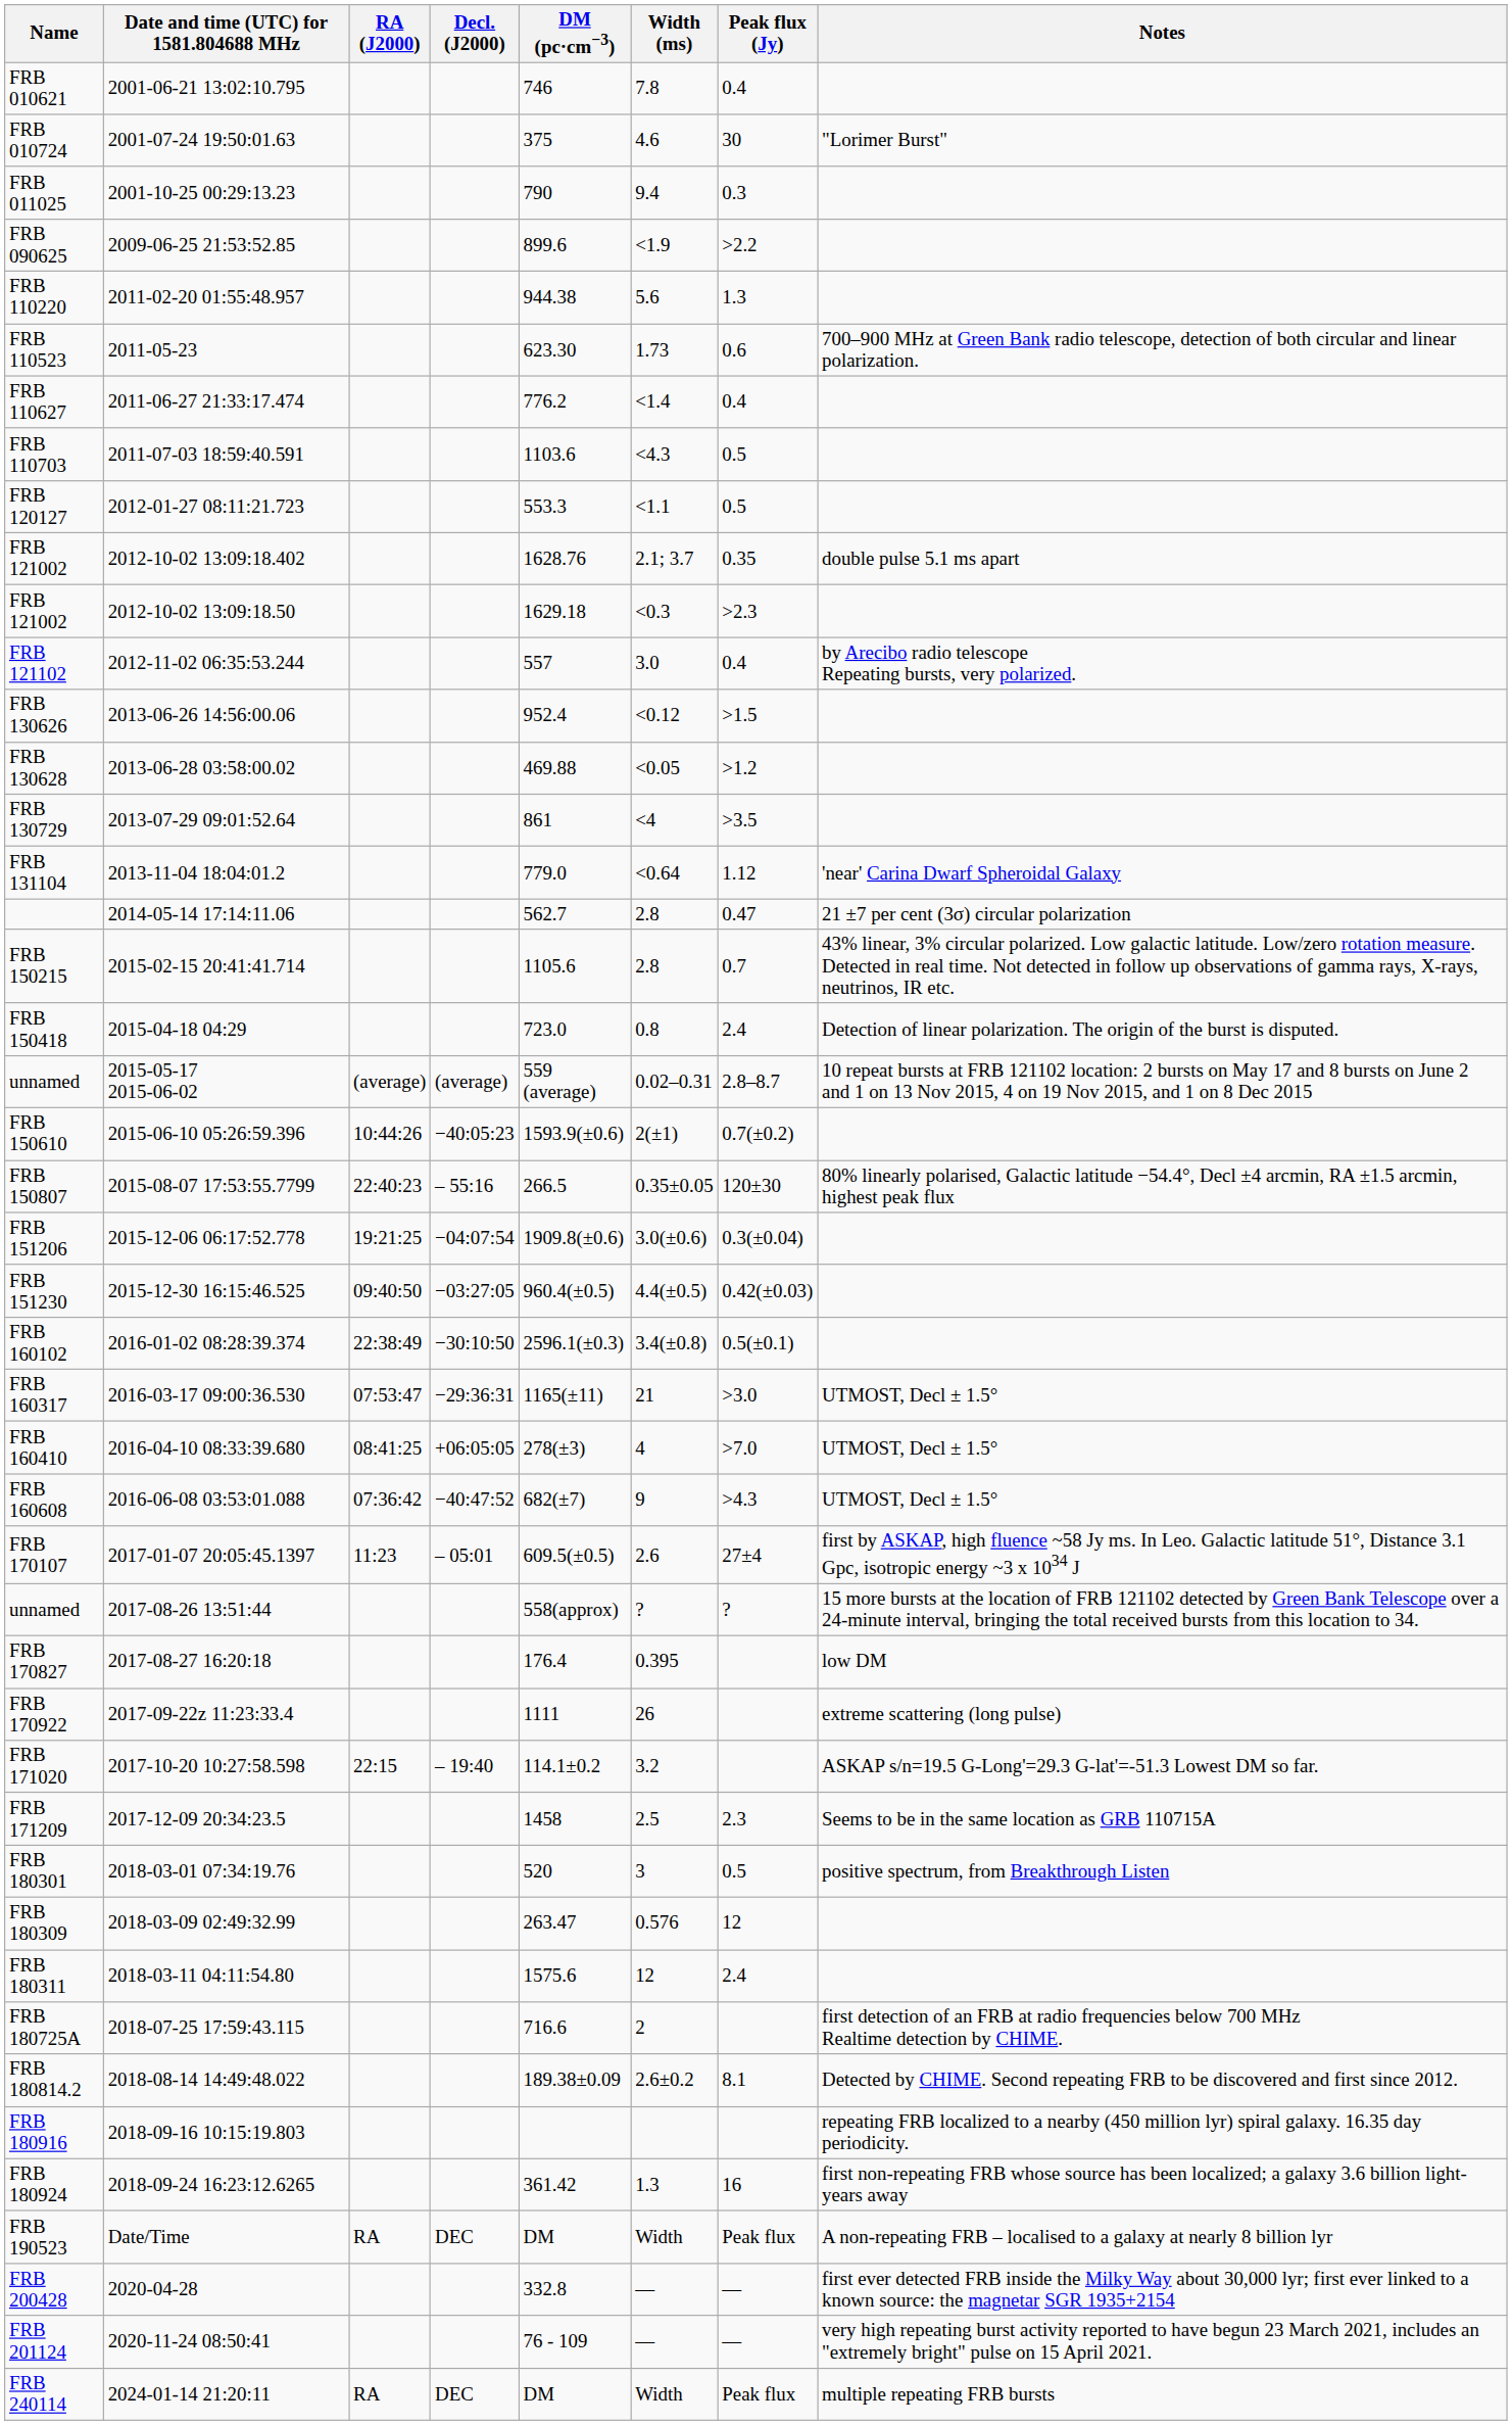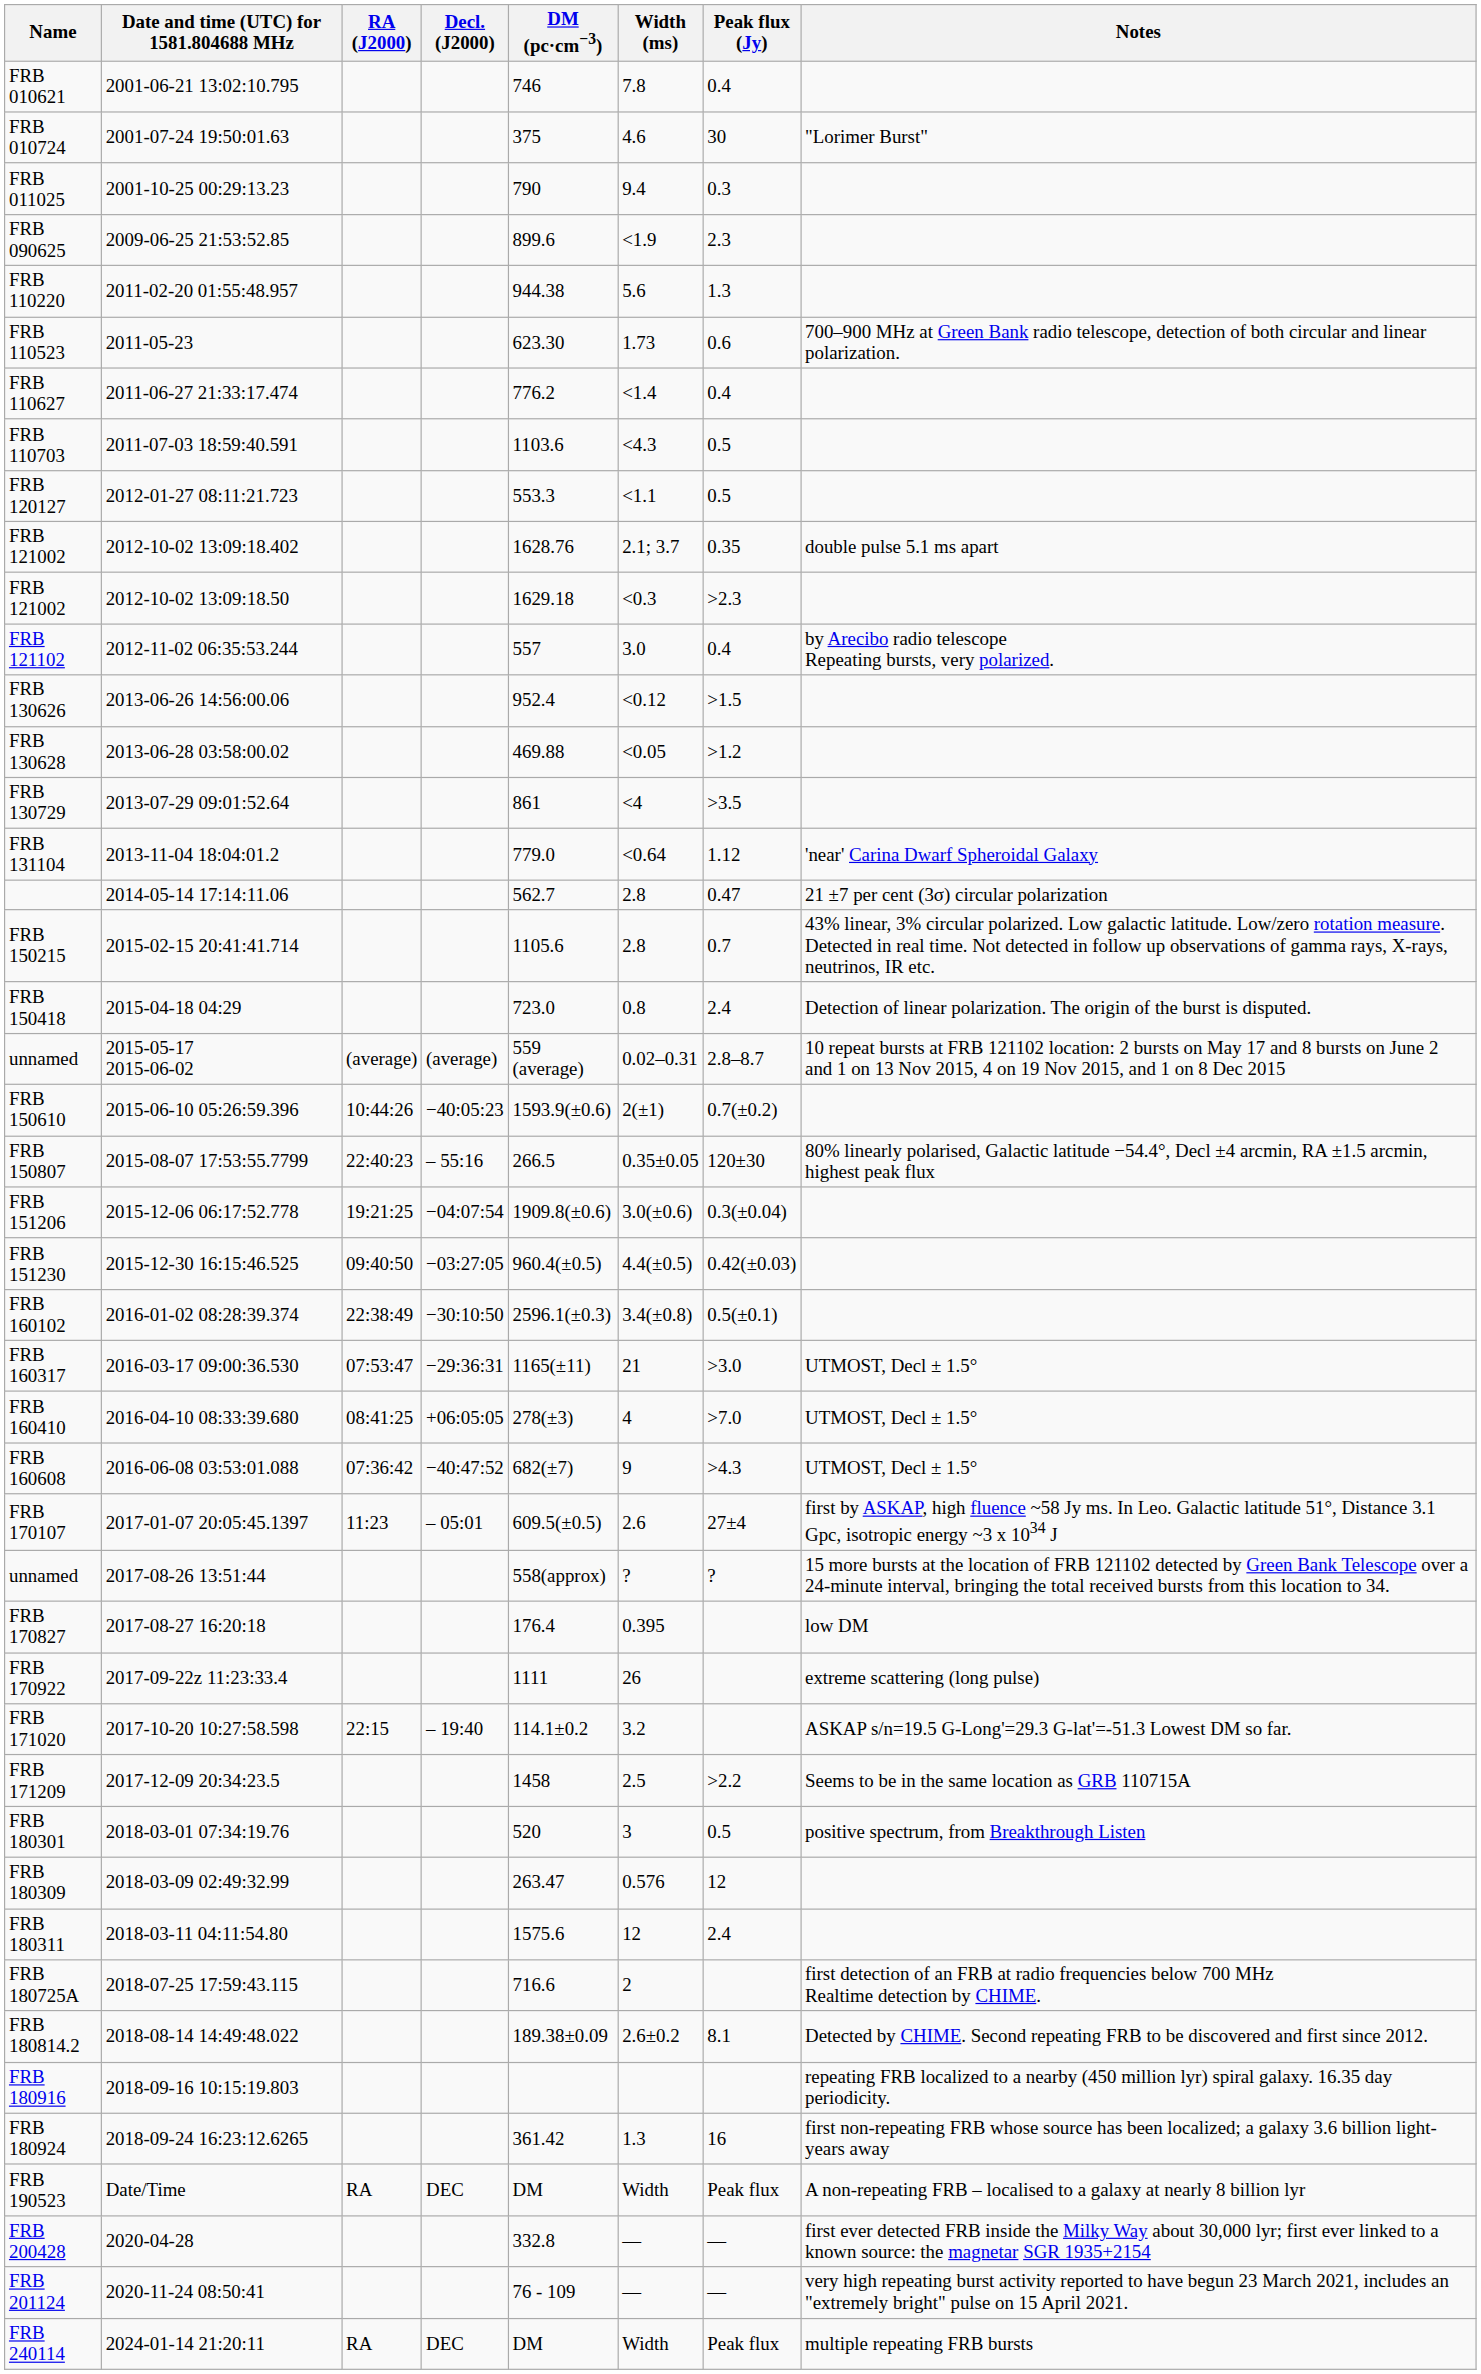 <table class="wikitable sortable">
 <tr>
 <th>Name</th>
 <th data-sort-type="date">Date and time (UTC) for 1581.804688 MHz</th>
 <th data-sort-type="number"><a href='#'>RA</a> <br> (<a href='#'>J2000</a>)</th>
 <th data-sort-type="number"><a href='#'>Decl.</a> <br> (J2000)</th>
 <th data-sort-type="number"><a href='#'>DM</a> <br> (pc·cm<sup>−3</sup>)</th>
 <th data-sort-type="number">Width <br> (ms)</th>
 <th data-sort-type="number">Peak flux <br> (<a href='#'>Jy</a>)</th>
 <th class="unsortable">Notes</th>
 </tr>
 <tr>
 <td>FRB 010621</td>
 <td>2001-06-21 13:02:10.795</td>
 <td></td>
 <td></td>
 <td>746</td>
 <td>7.8</td>
 <td>0.4</td>
 <td></td>
 </tr>
 <tr>
 <td>FRB 010724</td>
 <td>2001-07-24 19:50:01.63</td>
 <td></td>
 <td></td>
 <td>375</td>
 <td>4.6</td>
 <td>30</td>
 <td>"Lorimer Burst"</td>
 </tr>
 <tr>
 <td>FRB 011025</td>
 <td>2001-10-25 00:29:13.23</td>
 <td></td>
 <td></td>
 <td>790</td>
 <td>9.4</td>
 <td>0.3</td>
 <td></td>
 </tr>
 <tr>
 <td>FRB 090625</td>
 <td>2009-06-25 21:53:52.85</td>
 <td></td>
 <td></td>
 <td>899.6</td>
 <td><1.9</td>
-<td>>2.2</td>
+<td>2.3</td>
 <td></td>
 </tr>
 <tr>
 <td>FRB 110220</td>
 <td>2011-02-20 01:55:48.957</td>
 <td></td>
 <td></td>
 <td>944.38</td>
 <td>5.6</td>
 <td>1.3</td>
 <td></td>
 </tr>
 <tr>
 <td>FRB 110523 </td>
 <td>2011-05-23</td>
 <td></td>
 <td></td>
 <td>623.30</td>
 <td>1.73</td>
 <td>0.6</td>
 <td>700–900 MHz at <a href='#'>Green Bank</a> radio telescope, detection of both circular and linear polarization.</td>
 </tr>
 <tr>
 <td>FRB 110627</td>
 <td>2011-06-27 21:33:17.474</td>
 <td></td>
 <td></td>
 <td>776.2</td>
 <td><1.4</td>
 <td>0.4</td>
 <td></td>
 </tr>
 <tr>
 <td>FRB 110703</td>
 <td>2011-07-03 18:59:40.591</td>
 <td></td>
 <td></td>
 <td>1103.6</td>
 <td><4.3</td>
 <td>0.5</td>
 <td></td>
 </tr>
 <tr>
 <td>FRB 120127</td>
 <td>2012-01-27 08:11:21.723</td>
 <td></td>
 <td></td>
 <td>553.3</td>
 <td><1.1</td>
 <td>0.5</td>
 <td></td>
 </tr>
 <tr>
 <td>FRB 121002</td>
 <td>2012-10-02 13:09:18.402</td>
 <td></td>
 <td></td>
 <td>1628.76</td>
 <td>2.1; 3.7</td>
 <td>0.35</td>
 <td>double pulse 5.1 ms apart</td>
 </tr>
 <tr>
 <td>FRB 121002</td>
 <td>2012-10-02 13:09:18.50</td>
 <td></td>
 <td></td>
 <td>1629.18</td>
 <td><0.3</td>
 <td>>2.3</td>
 <td></td>
 </tr>
 <tr>
 <td><a href='#'>FRB 121102</a></td>
 <td>2012-11-02 06:35:53.244</td>
 <td></td>
 <td></td>
 <td>557</td>
 <td>3.0</td>
 <td>0.4</td>
 <td>by <a href='#'>Arecibo</a> radio telescope<br>Repeating bursts, very <a href='#'>polarized</a>.</td>
 </tr>
 <tr>
 <td>FRB 130626</td>
 <td>2013-06-26 14:56:00.06</td>
 <td></td>
 <td></td>
 <td>952.4</td>
 <td><0.12</td>
 <td>>1.5</td>
 <td></td>
 </tr>
 <tr>
 <td>FRB 130628</td>
 <td>2013-06-28 03:58:00.02</td>
 <td></td>
 <td></td>
 <td>469.88</td>
 <td><0.05</td>
 <td>>1.2</td>
 <td></td>
 </tr>
 <tr>
 <td>FRB 130729</td>
 <td>2013-07-29 09:01:52.64</td>
 <td></td>
 <td></td>
 <td>861</td>
 <td><4</td>
 <td>>3.5</td>
 <td></td>
 </tr>
 <tr>
 <td>FRB 131104</td>
 <td>2013-11-04 18:04:01.2</td>
 <td></td>
 <td></td>
 <td>779.0</td>
 <td><0.64</td>
 <td>1.12</td>
 <td>'near' <a href='#'>Carina Dwarf Spheroidal Galaxy</a></td>
 </tr>
 <tr>
 <td></td>
 <td>2014-05-14 17:14:11.06</td>
 <td></td>
 <td></td>
 <td>562.7</td>
 <td>2.8</td>
 <td>0.47</td>
 <td>21 ±7 per cent (3σ) circular polarization</td>
 </tr>
 <tr>
 <td>FRB 150215</td>
 <td>2015-02-15 20:41:41.714 </td>
 <td></td>
 <td></td>
 <td>1105.6</td>
 <td>2.8</td>
 <td>0.7</td>
 <td>43% linear, 3% circular polarized. Low galactic latitude. Low/zero <a href='#'>rotation measure</a>. Detected in real time. Not detected in follow up observations of gamma rays, X-rays, neutrinos, IR etc.</td>
 </tr>
 <tr>
 <td>FRB 150418</td>
 <td>2015-04-18 04:29</td>
 <td></td>
 <td></td>
 <td>723.0</td>
 <td>0.8</td>
 <td>2.4</td>
 <td>Detection of linear polarization. The origin of the burst is disputed.</td>
 </tr>
 <tr>
 <td>unnamed</td>
 <td>2015-05-17 <br> 2015-06-02</td>
 <td> (average)</td>
 <td> (average)</td>
 <td>559 (average)</td>
 <td>0.02–0.31</td>
 <td>2.8–8.7</td>
 <td>10 repeat bursts at FRB 121102 location: 2 bursts on May 17 and 8 bursts on June 2<br> and 1 on 13 Nov 2015, 4 on 19 Nov 2015, and 1 on 8 Dec 2015</td>
 </tr>
 <tr>
 <td>FRB 150610</td>
 <td>2015-06-10 05:26:59.396</td>
 <td>10:44:26</td>
 <td>−40:05:23</td>
 <td>1593.9(±0.6)</td>
 <td>2(±1)</td>
 <td>0.7(±0.2)</td>
 <td></td>
 </tr>
 <tr>
 <td>FRB 150807</td>
 <td>2015-08-07 17:53:55.7799</td>
 <td>22:40:23</td>
 <td>– 55:16</td>
 <td>266.5</td>
 <td>0.35±0.05</td>
 <td>120±30</td>
 <td>80% linearly polarised, Galactic latitude −54.4°, Decl ±4 arcmin, RA ±1.5 arcmin, highest peak flux</td>
 </tr>
 <tr>
 <td>FRB 151206</td>
 <td>2015-12-06 06:17:52.778</td>
 <td>19:21:25</td>
 <td>−04:07:54</td>
 <td>1909.8(±0.6)</td>
 <td>3.0(±0.6)</td>
 <td>0.3(±0.04)</td>
 <td></td>
 </tr>
 <tr>
 <td>FRB 151230</td>
 <td>2015-12-30 16:15:46.525</td>
 <td>09:40:50</td>
 <td>−03:27:05</td>
 <td>960.4(±0.5)</td>
 <td>4.4(±0.5)</td>
 <td>0.42(±0.03)</td>
 <td></td>
 </tr>
 <tr>
 <td>FRB 160102</td>
 <td>2016-01-02 08:28:39.374</td>
 <td>22:38:49</td>
 <td>−30:10:50</td>
 <td>2596.1(±0.3)</td>
 <td>3.4(±0.8)</td>
 <td>0.5(±0.1)</td>
 <td></td>
 </tr>
 <tr>
 <td>FRB 160317</td>
 <td>2016-03-17 09:00:36.530</td>
 <td>07:53:47</td>
 <td>−29:36:31</td>
 <td>1165(±11)</td>
 <td>21</td>
 <td>>3.0</td>
 <td>UTMOST, Decl ± 1.5°</td>
 </tr>
 <tr>
 <td>FRB 160410</td>
 <td>2016-04-10 08:33:39.680</td>
 <td>08:41:25</td>
 <td>+06:05:05</td>
 <td>278(±3)</td>
 <td>4</td>
 <td>>7.0</td>
 <td>UTMOST, Decl ± 1.5°</td>
 </tr>
 <tr>
 <td>FRB 160608</td>
 <td>2016-06-08 03:53:01.088</td>
 <td>07:36:42</td>
 <td>−40:47:52</td>
 <td>682(±7)</td>
 <td>9</td>
 <td>>4.3</td>
 <td>UTMOST, Decl ± 1.5°</td>
 </tr>
 <tr>
 <td>FRB 170107</td>
 <td>2017-01-07 20:05:45.1397</td>
 <td>11:23</td>
 <td>– 05:01</td>
 <td>609.5(±0.5)</td>
 <td>2.6</td>
 <td>27±4</td>
 <td>first by <a href='#'>ASKAP</a>, high <a href='#'>fluence</a> ~58 Jy ms. In Leo. Galactic latitude 51°, Distance 3.1 Gpc, isotropic energy ~3 x 10<sup>34</sup> J</td>
 </tr>
 <tr>
 <td>unnamed</td>
 <td>2017-08-26 13:51:44</td>
 <td></td>
 <td></td>
 <td>558(approx)</td>
 <td>?</td>
 <td>?</td>
 <td>15 more bursts at the location of FRB 121102 detected by <a href='#'>Green Bank Telescope</a> over a 24-minute interval, bringing the total received bursts from this location to 34.</td>
 </tr>
 <tr>
 <td>FRB 170827</td>
 <td>2017-08-27 16:20:18</td>
 <td></td>
 <td></td>
 <td>176.4</td>
 <td>0.395</td>
 <td></td>
 <td>low DM</td>
 </tr>
 <tr>
 <td>FRB 170922</td>
 <td>2017-09-22z 11:23:33.4</td>
 <td></td>
 <td></td>
 <td>1111</td>
 <td>26</td>
 <td></td>
 <td>extreme scattering (long pulse)</td>
 </tr>
 <tr>
 <td>FRB 171020</td>
 <td>2017-10-20 10:27:58.598</td>
 <td>22:15</td>
 <td>– 19:40</td>
 <td>114.1±0.2</td>
 <td>3.2</td>
 <td></td>
 <td>ASKAP s/n=19.5 G-Long'=29.3 G-lat'=-51.3 Lowest DM so far.</td>
 </tr>
 <tr>
 <td>FRB 171209</td>
 <td>2017-12-09 20:34:23.5</td>
 <td></td>
 <td></td>
 <td>1458</td>
 <td>2.5</td>
-<td>2.3</td>
+<td>>2.2</td>
 <td>Seems to be in the same location as <a href='#'>GRB</a> 110715A</td>
 </tr>
 <tr>
 <td>FRB 180301</td>
 <td>2018-03-01 07:34:19.76</td>
 <td></td>
 <td></td>
 <td>520</td>
 <td>3</td>
 <td>0.5</td>
 <td>positive spectrum, from <a href='#'>Breakthrough Listen</a></td>
 </tr>
 <tr>
 <td>FRB 180309</td>
 <td>2018-03-09 02:49:32.99</td>
 <td></td>
 <td></td>
 <td>263.47</td>
 <td>0.576</td>
 <td>12</td>
 <td></td>
 </tr>
 <tr>
 <td>FRB 180311</td>
 <td>2018-03-11 04:11:54.80</td>
 <td></td>
 <td></td>
 <td>1575.6</td>
 <td>12</td>
 <td>2.4</td>
 <td></td>
 </tr>
 <tr>
 <td>FRB 180725A</td>
 <td>2018-07-25 17:59:43.115</td>
 <td></td>
 <td></td>
 <td>716.6</td>
 <td>2</td>
 <td></td>
 <td>first detection of an FRB at radio frequencies below 700 MHz<br>Realtime detection by <a href='#'>CHIME</a>.</td>
 </tr>
 <tr>
 <td>FRB 180814.2</td>
 <td>2018-08-14 14:49:48.022</td>
 <td></td>
 <td></td>
 <td>189.38±0.09</td>
 <td>2.6±0.2</td>
 <td>8.1</td>
 <td>Detected by <a href='#'>CHIME</a>. Second repeating FRB to be discovered and first since 2012.</td>
 </tr>
 <tr>
 <td><a href='#'>FRB 180916</a></td>
 <td>2018-09-16 10:15:19.803</td>
 <td></td>
 <td></td>
 <td></td>
 <td></td>
 <td></td>
 <td>repeating FRB localized to a nearby (450 million lyr) spiral galaxy. 16.35 day periodicity.</td>
 </tr>
 <tr>
 <td>FRB 180924</td>
 <td>2018-09-24 16:23:12.6265</td>
 <td></td>
 <td></td>
 <td>361.42</td>
 <td>1.3</td>
 <td>16</td>
 <td>first non-repeating FRB whose source has been localized; a galaxy 3.6 billion light-years away</td>
 </tr>
 <tr>
 <td>FRB 190523</td>
 <td>Date/Time</td>
 <td>RA</td>
 <td>DEC</td>
 <td>DM</td>
 <td>Width</td>
 <td>Peak flux</td>
 <td>A non-repeating FRB – localised to a galaxy at nearly 8 billion lyr</td>
 </tr>
 <tr>
 <td><a href='#'>FRB 200428</a></td>
 <td>2020-04-28</td>
 <td></td>
 <td></td>
 <td>332.8</td>
 <td>—</td>
 <td>—</td>
 <td>first ever detected FRB inside the <a href='#'>Milky Way</a> about 30,000 lyr; first ever linked to a known source: the <a href='#'>magnetar</a> <a href='#'>SGR 1935+2154</a></td>
 </tr>
 <tr>
 <td><a href='#'>FRB 201124</a></td>
 <td>2020-11-24 08:50:41</td>
 <td></td>
 <td></td>
 <td>76 - 109</td>
 <td>—</td>
 <td>—</td>
 <td>very high repeating burst activity reported to have begun 23 March 2021, includes an "extremely bright" pulse on 15 April 2021.</td>
 </tr>
 <tr>
 <td><a href='#'>FRB 240114</a></td>
 <td>2024-01-14 21:20:11</td>
 <td>RA</td>
 <td>DEC</td>
 <td>DM</td>
 <td>Width</td>
 <td>Peak flux</td>
 <td>multiple repeating FRB bursts</td>
 </tr>
 </table>
